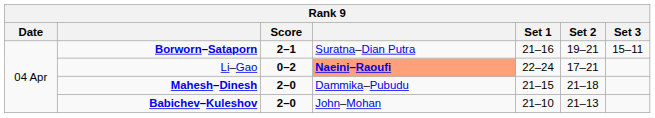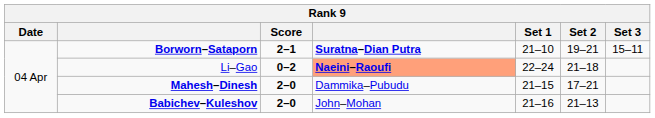 <table class="wikitable" style="text-align: center; font-size:90% ">
 <tr>
 <th colspan=7>Rank 9</th>
 </tr>
 <tr>
 <th width="60">Date</th>
 <th align="right" width="250"></th>
 <th width="60">Score</th>
 <th align="left" width="250"></th>
 <th width="50">Set 1</th>
 <th width="50">Set 2</th>
 <th width="50">Set 3</th>
 </tr>
 <tr>
 <td rowspan=4>04 Apr</td>
 <td align=right><strong><a href='#'>Borworn</a>–<a href='#'>Sataporn</a> </strong></td>
 <td align=center><strong>2–1</strong></td>
-<td align=left> <a href='#'>Suratna</a>–<a href='#'>Dian Putra</a></td>
-<td>21–16</td>
+<td align=left><strong> <a href='#'>Suratna</a>–<a href='#'>Dian Putra</a></strong></td>
+<td>21–10</td>
 <td>19–21</td>
 <td>15–11</td>
 </tr>
 <tr>
 <td align=right><a href='#'>Li</a>–<a href='#'>Gao</a> </td>
 <td align=center><strong>0–2</strong></td>
 <td align=left style="background: lightsalmon;"><strong> <a href='#'>Naeini</a>–<a href='#'>Raoufi</a></strong></td>
 <td>22–24</td>
-<td>17–21</td>
+<td>21–18</td>
 <td></td>
 </tr>
 <tr>
 <td align=right><strong><a href='#'>Mahesh</a>–<a href='#'>Dinesh</a> </strong></td>
 <td align=center><strong>2–0</strong></td>
 <td align=left> <a href='#'>Dammika</a>–<a href='#'>Pubudu</a></td>
 <td>21–15</td>
-<td>21–18</td>
+<td>17–21</td>
 <td></td>
 </tr>
 <tr>
 <td align=right><strong><a href='#'>Babichev</a>–<a href='#'>Kuleshov</a> </strong></td>
 <td align=center><strong>2–0</strong></td>
 <td align=left> <a href='#'>John</a>–<a href='#'>Mohan</a></td>
-<td>21–10</td>
+<td>21–16</td>
 <td>21–13</td>
 <td></td>
 </tr>
 </table>
